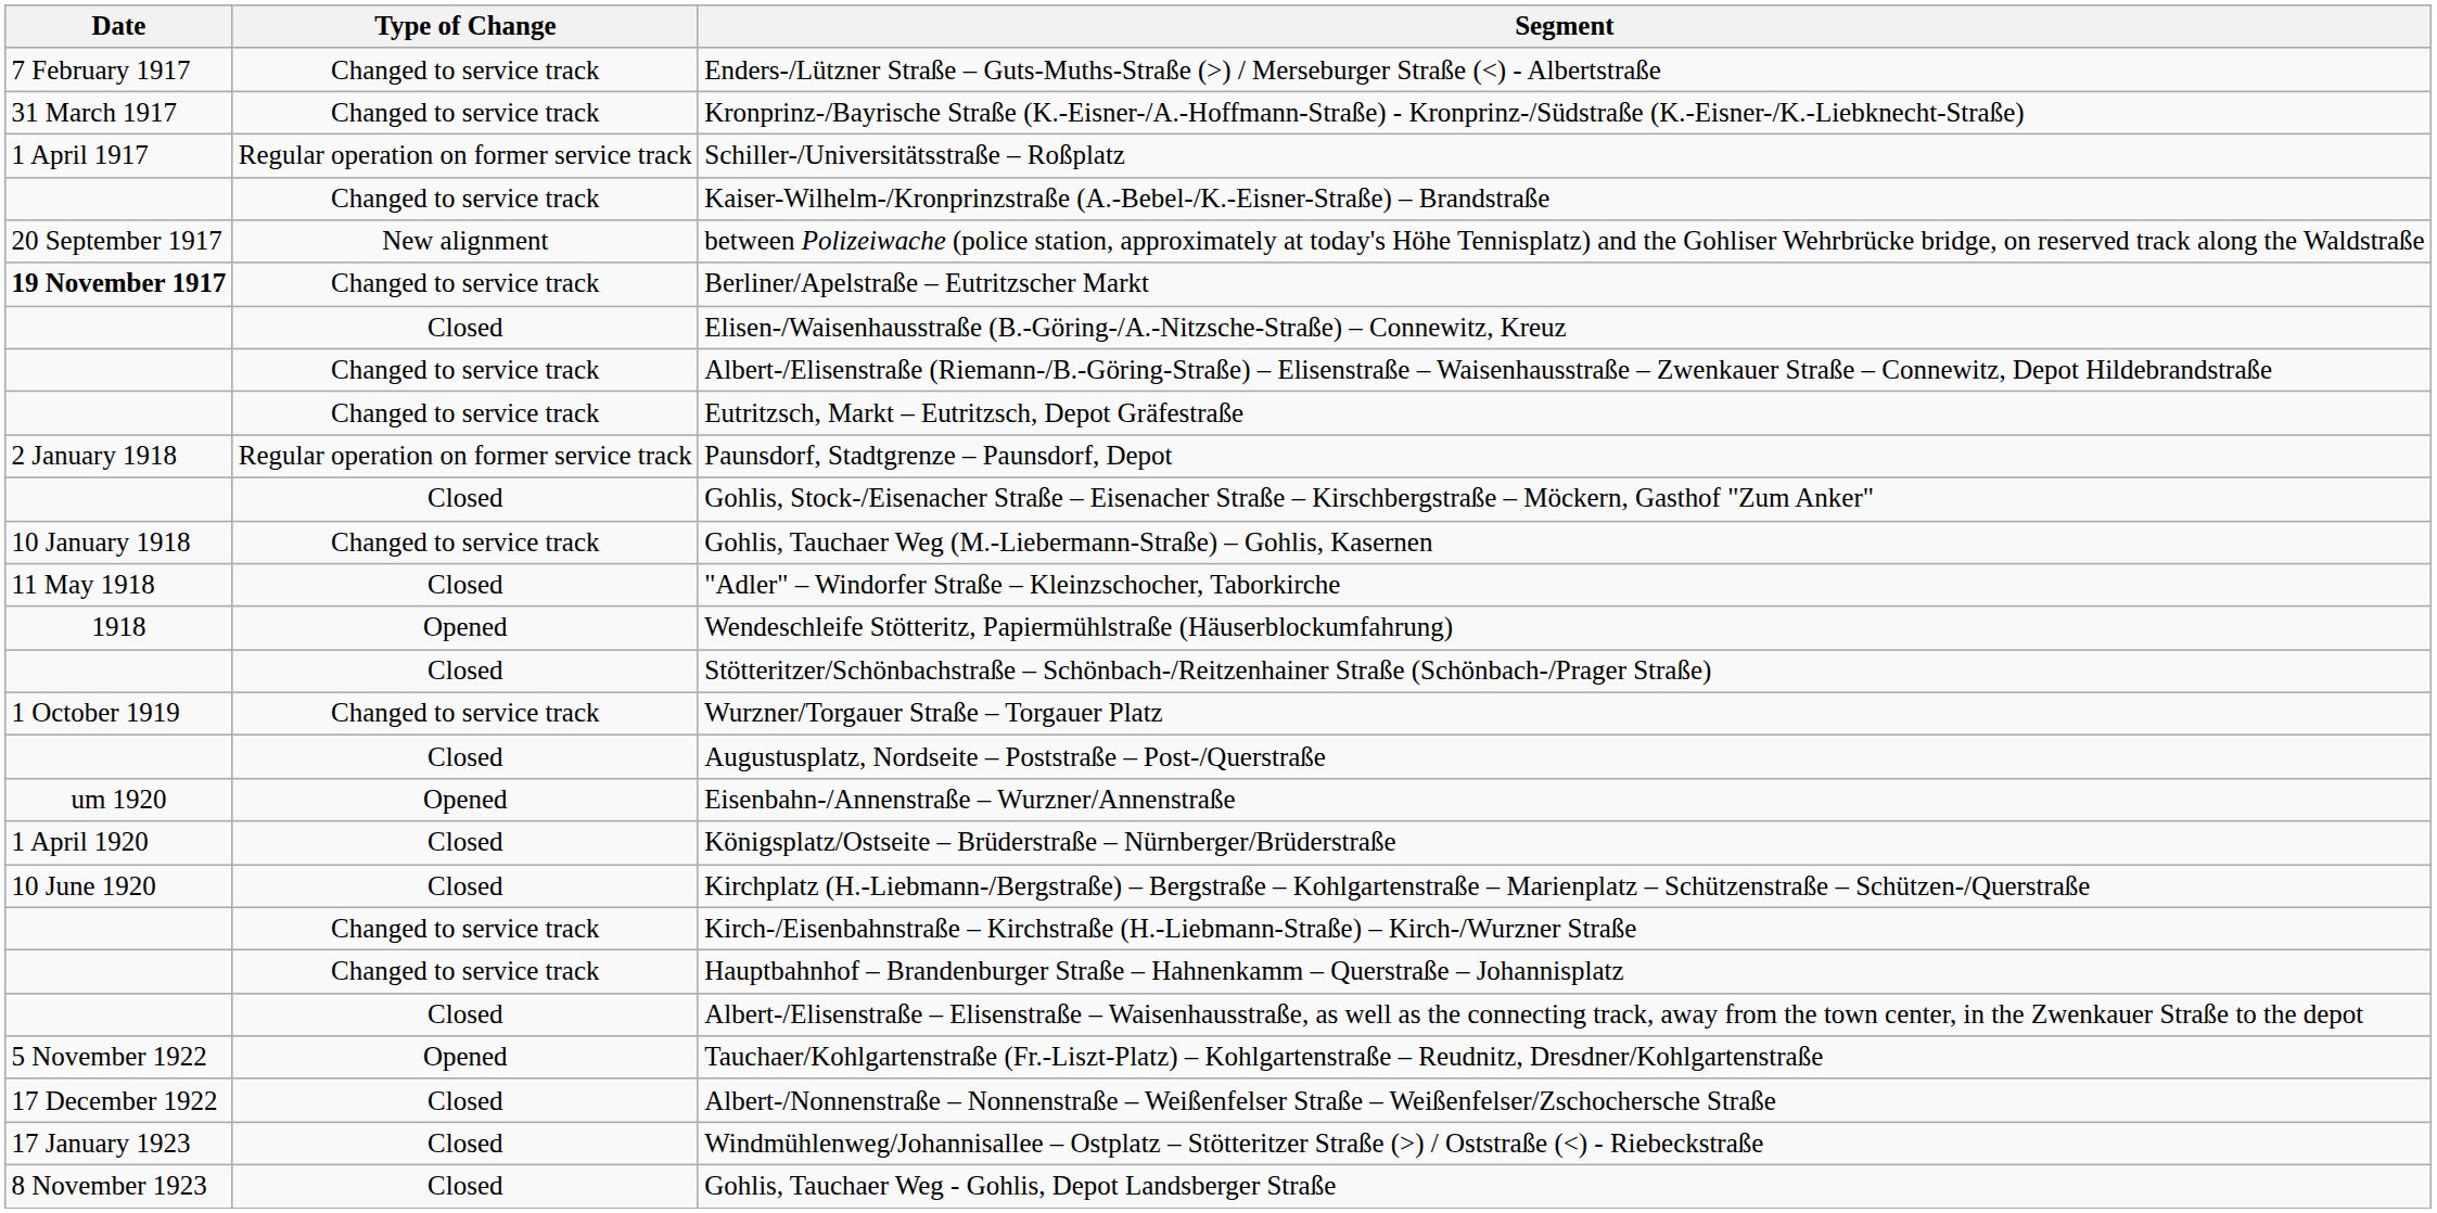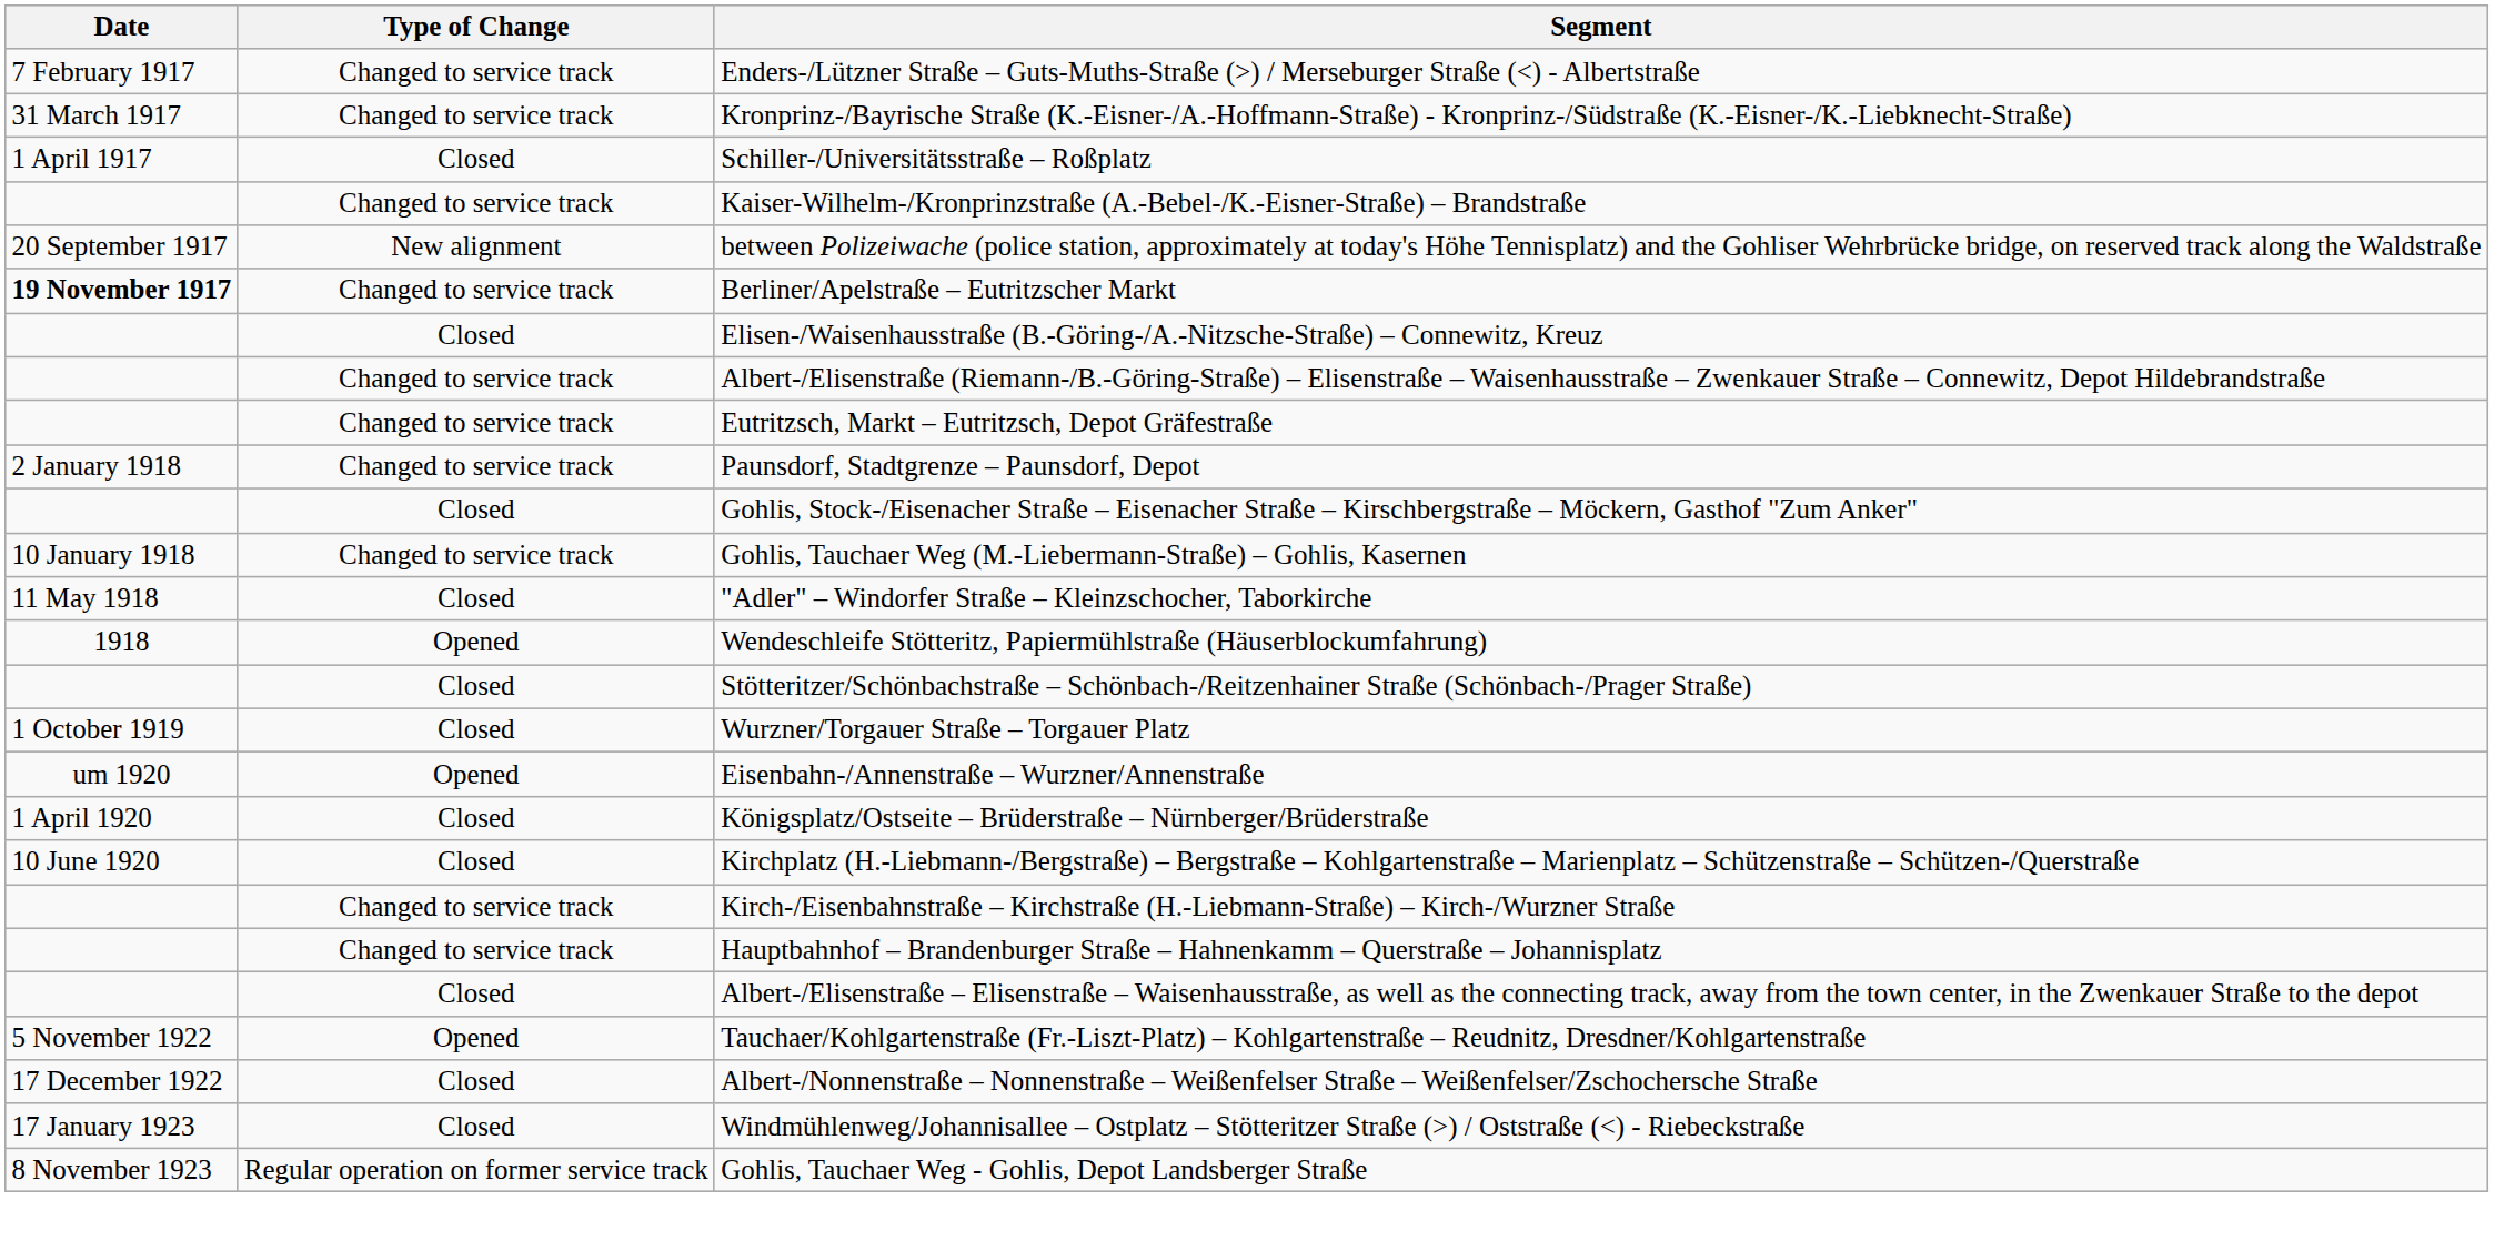 <table class="wikitable">
 <tr>
 <th>Date</th>
 <th>Type of Change</th>
 <th>Segment</th>
 </tr>
 <tr>
 <td>7 February 1917</td>
 <td align="center">Changed to service track</td>
 <td>Enders-/Lützner Straße – Guts-Muths-Straße (>) / Merseburger Straße (<) - Albertstraße</td>
 </tr>
 <tr>
 <td>31 March 1917</td>
 <td align="center">Changed to service track</td>
 <td>Kronprinz-/Bayrische Straße (K.-Eisner-/A.-Hoffmann-Straße) - Kronprinz-/Südstraße (K.-Eisner-/K.-Liebknecht-Straße)</td>
 </tr>
 <tr>
 <td>1 April 1917</td>
-<td align="center">Regular operation on former service track</td>
+<td align="center">Closed</td>
 <td>Schiller-/Universitätsstraße – Roßplatz</td>
 </tr>
 <tr>
 <td></td>
 <td align="center">Changed to service track</td>
 <td>Kaiser-Wilhelm-/Kronprinzstraße (A.-Bebel-/K.-Eisner-Straße) – Brandstraße</td>
 </tr>
 <tr>
 <td>20 September 1917</td>
 <td align="center">New alignment</td>
 <td>between <em>Polizeiwache</em> (police station, approximately at today's Höhe Tennisplatz) and the Gohliser Wehrbrücke bridge, on reserved track along the Waldstraße</td>
 </tr>
 <tr>
 <td><strong>19 November 1917</strong></td>
 <td align="center">Changed to service track</td>
 <td>Berliner/Apelstraße – Eutritzscher Markt</td>
 </tr>
 <tr>
 <td></td>
 <td align="center">Closed</td>
 <td>Elisen-/Waisenhausstraße (B.-Göring-/A.-Nitzsche-Straße) – Connewitz, Kreuz</td>
 </tr>
 <tr>
 <td></td>
 <td align="center">Changed to service track</td>
 <td>Albert-/Elisenstraße (Riemann-/B.-Göring-Straße) – Elisenstraße – Waisenhausstraße – Zwenkauer Straße – Connewitz, Depot Hildebrandstraße</td>
 </tr>
 <tr>
 <td></td>
 <td align="center">Changed to service track</td>
 <td>Eutritzsch, Markt – Eutritzsch, Depot Gräfestraße</td>
 </tr>
 <tr>
 <td>2 January 1918</td>
-<td align="center">Regular operation on former service track</td>
+<td align="center">Changed to service track</td>
 <td>Paunsdorf, Stadtgrenze – Paunsdorf, Depot</td>
 </tr>
 <tr>
 <td></td>
 <td align="center">Closed</td>
 <td>Gohlis, Stock-/Eisenacher Straße – Eisenacher Straße – Kirschbergstraße – Möckern, Gasthof "Zum Anker"</td>
 </tr>
 <tr>
 <td>10 January 1918</td>
 <td align="center">Changed to service track</td>
 <td>Gohlis, Tauchaer Weg (M.-Liebermann-Straße) – Gohlis, Kasernen</td>
 </tr>
 <tr>
 <td>11 May 1918</td>
 <td align="center">Closed</td>
 <td>"Adler" – Windorfer Straße – Kleinzschocher, Taborkirche</td>
 </tr>
 <tr>
 <td align="center">1918</td>
 <td align="center">Opened</td>
 <td>Wendeschleife Stötteritz, Papiermühlstraße (Häuserblockumfahrung)</td>
 </tr>
 <tr>
 <td></td>
 <td align="center">Closed</td>
 <td>Stötteritzer/Schönbachstraße – Schönbach-/Reitzenhainer Straße (Schönbach-/Prager Straße)</td>
 </tr>
 <tr>
 <td>1 October 1919</td>
-<td align="center">Changed to service track</td>
+<td align="center">Closed</td>
 <td>Wurzner/Torgauer Straße – Torgauer Platz</td>
-</tr>
-<tr>
-<td></td>
-<td align="center">Closed</td>
-<td>Augustusplatz, Nordseite – Poststraße – Post-/Querstraße</td>
 </tr>
 <tr>
 <td align="center">um 1920</td>
 <td align="center">Opened</td>
 <td>Eisenbahn-/Annenstraße – Wurzner/Annenstraße</td>
 </tr>
 <tr>
 <td>1 April 1920</td>
 <td align="center">Closed</td>
 <td>Königsplatz/Ostseite – Brüderstraße – Nürnberger/Brüderstraße</td>
 </tr>
 <tr>
 <td>10 June 1920</td>
 <td align="center">Closed</td>
 <td>Kirchplatz (H.-Liebmann-/Bergstraße) – Bergstraße – Kohlgartenstraße – Marienplatz – Schützenstraße – Schützen-/Querstraße</td>
 </tr>
 <tr>
 <td></td>
 <td align="center">Changed to service track</td>
 <td>Kirch-/Eisenbahnstraße – Kirchstraße (H.-Liebmann-Straße) – Kirch-/Wurzner Straße</td>
 </tr>
 <tr>
 <td></td>
 <td align="center">Changed to service track</td>
 <td>Hauptbahnhof – Brandenburger Straße – Hahnenkamm – Querstraße – Johannisplatz</td>
 </tr>
 <tr>
 <td></td>
 <td align="center">Closed</td>
 <td>Albert-/Elisenstraße – Elisenstraße – Waisenhausstraße, as well as the connecting track, away from the town center, in the Zwenkauer Straße to the depot</td>
 </tr>
 <tr>
 <td>5 November 1922</td>
 <td align="center">Opened</td>
 <td>Tauchaer/Kohlgartenstraße (Fr.-Liszt-Platz) – Kohlgartenstraße – Reudnitz, Dresdner/Kohlgartenstraße</td>
 </tr>
 <tr>
 <td>17 December 1922</td>
 <td align="center">Closed</td>
 <td>Albert-/Nonnenstraße – Nonnenstraße – Weißenfelser Straße – Weißenfelser/Zschochersche Straße</td>
 </tr>
 <tr>
 <td>17 January 1923</td>
 <td align="center">Closed</td>
 <td>Windmühlenweg/Johannisallee – Ostplatz – Stötteritzer Straße (>) / Oststraße (<) - Riebeckstraße</td>
 </tr>
 <tr>
 <td>8 November 1923</td>
-<td align="center">Closed</td>
+<td align="center">Regular operation on former service track</td>
 <td>Gohlis, Tauchaer Weg - Gohlis, Depot Landsberger Straße</td>
 </tr>
 <tr>
 </tr>
 </table>
